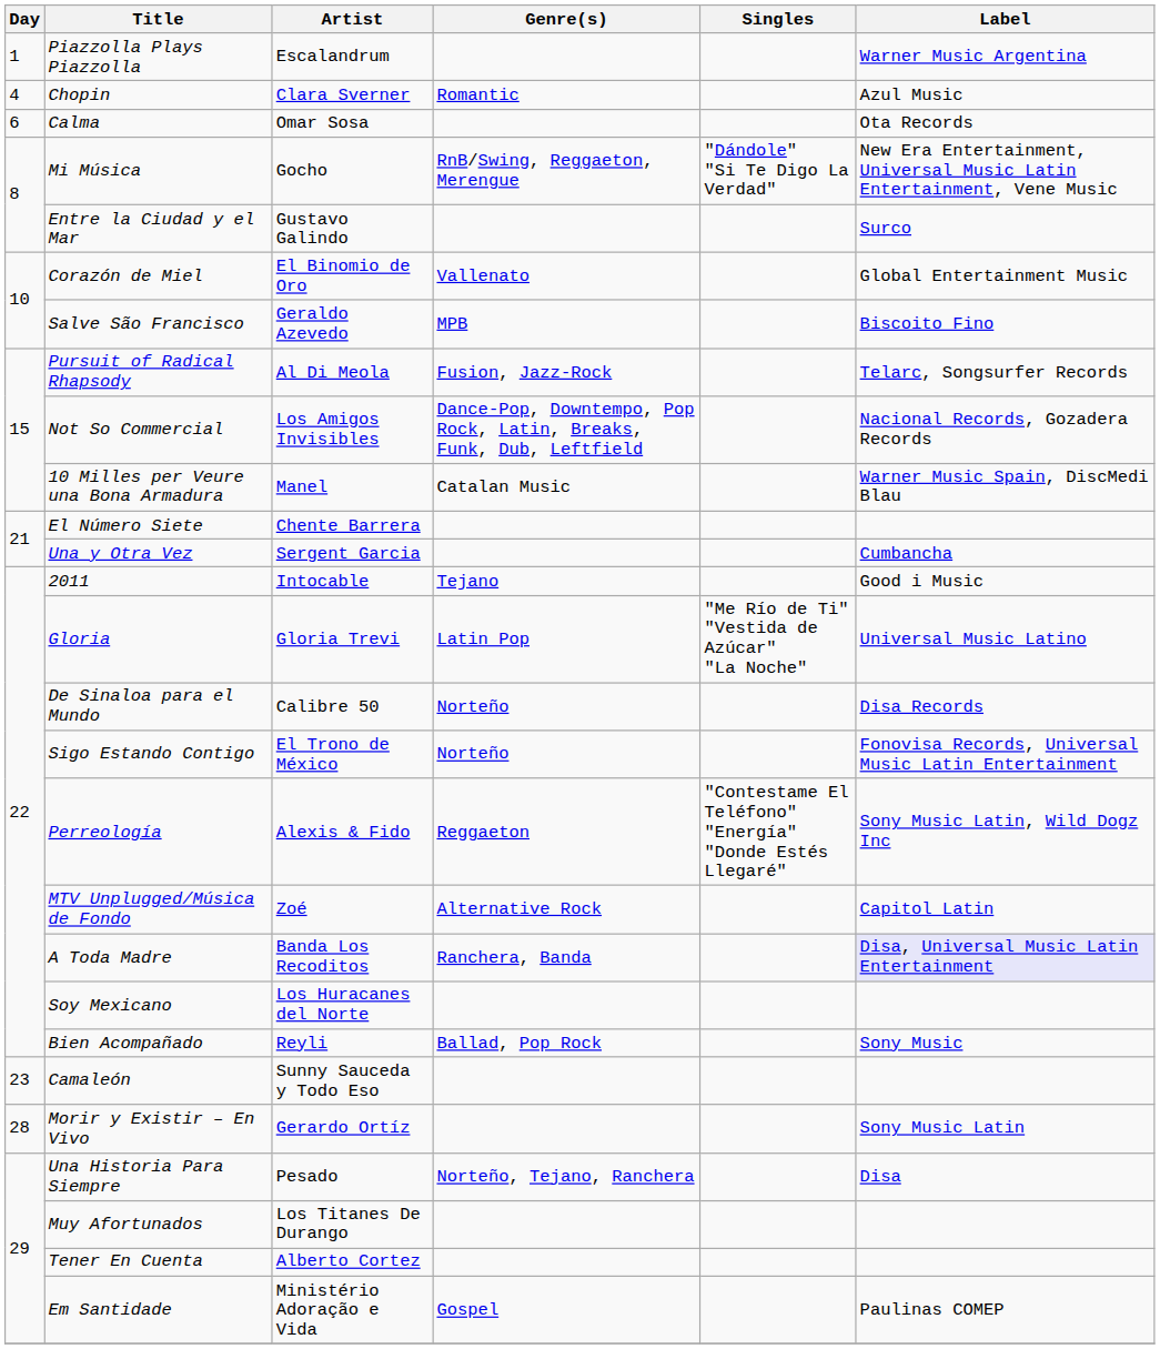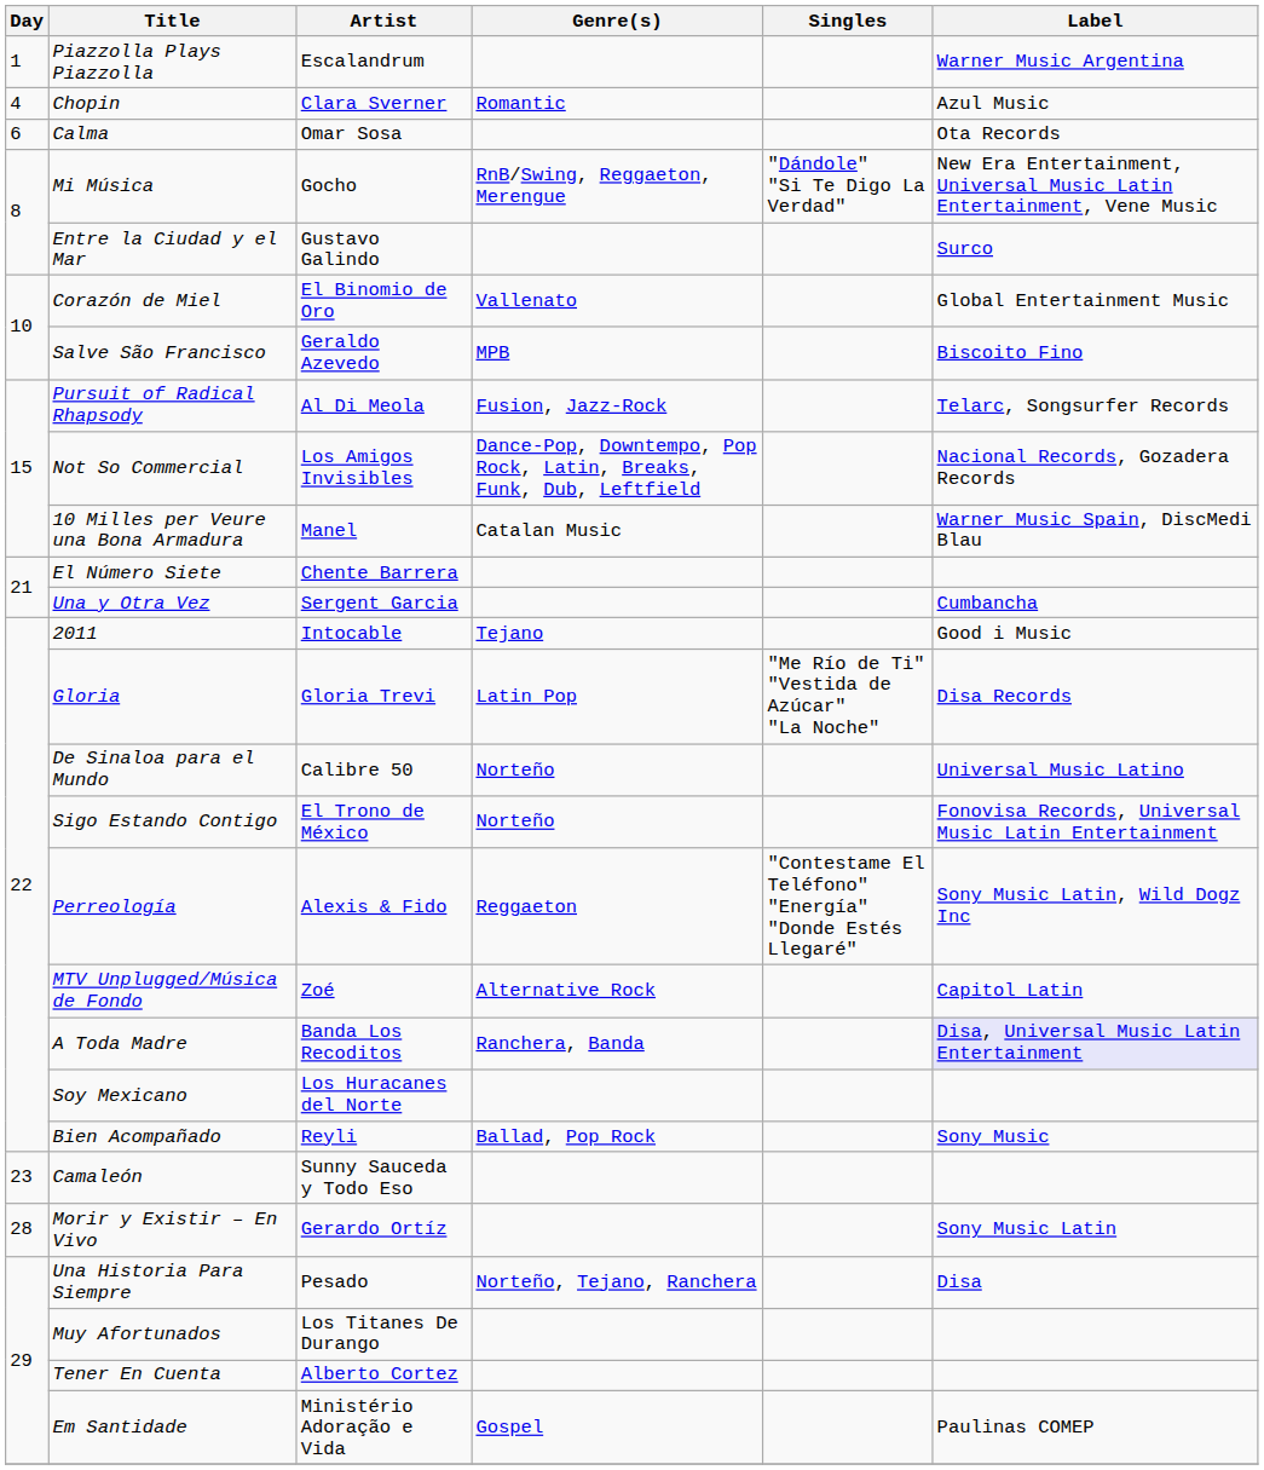 <table class="wikitable sortable" style="text-align: left;">
 <tr>
 <th>Day</th>
 <th>Title</th>
 <th>Artist</th>
 <th>Genre(s)</th>
 <th>Singles</th>
 <th>Label</th>
 </tr>
 <tr>
 <td>1</td>
 <td><em>Piazzolla Plays Piazzolla</em></td>
 <td>Escalandrum</td>
 <td></td>
 <td></td>
 <td><a href='#'>Warner Music Argentina</a></td>
 </tr>
 <tr>
 <td>4</td>
 <td><em>Chopin</em></td>
 <td><a href='#'>Clara Sverner</a></td>
 <td><a href='#'>Romantic</a></td>
 <td></td>
 <td>Azul Music</td>
 </tr>
 <tr>
 <td>6</td>
 <td><em>Calma</em></td>
 <td>Omar Sosa</td>
 <td></td>
 <td></td>
 <td>Ota Records</td>
 </tr>
 <tr>
 <td rowspan="2">8</td>
 <td><em>Mi Música</em></td>
 <td>Gocho</td>
 <td><a href='#'>RnB</a>/<a href='#'>Swing</a>, <a href='#'>Reggaeton</a>, <a href='#'>Merengue</a></td>
 <td>"<a href='#'>Dándole</a>"<br>"Si Te Digo La Verdad"</td>
 <td>New Era Entertainment, <a href='#'>Universal Music Latin Entertainment</a>, Vene Music</td>
 </tr>
 <tr>
 <td><em>Entre la Ciudad y el Mar</em></td>
 <td>Gustavo Galindo</td>
 <td></td>
 <td></td>
 <td><a href='#'>Surco</a></td>
 </tr>
 <tr>
 <td rowspan="2">10</td>
 <td><em>Corazón de Miel</em></td>
 <td><a href='#'>El Binomio de Oro</a></td>
 <td><a href='#'>Vallenato</a></td>
 <td></td>
 <td>Global Entertainment Music</td>
 </tr>
 <tr>
 <td><em>Salve São Francisco</em></td>
 <td><a href='#'>Geraldo Azevedo</a></td>
 <td><a href='#'>MPB</a></td>
 <td></td>
 <td><a href='#'>Biscoito Fino</a></td>
 </tr>
 <tr>
 <td rowspan="3">15</td>
 <td><em><a href='#'>Pursuit of Radical Rhapsody</a></em></td>
 <td><a href='#'>Al Di Meola</a></td>
 <td><a href='#'>Fusion</a>, <a href='#'>Jazz-Rock</a></td>
 <td></td>
 <td><a href='#'>Telarc</a>, Songsurfer Records</td>
 </tr>
 <tr>
 <td><em>Not So Commercial</em></td>
 <td><a href='#'>Los Amigos Invisibles</a></td>
 <td><a href='#'>Dance-Pop</a>, <a href='#'>Downtempo</a>, <a href='#'>Pop Rock</a>, <a href='#'>Latin</a>, <a href='#'>Breaks</a>, <a href='#'>Funk</a>, <a href='#'>Dub</a>, <a href='#'>Leftfield</a></td>
 <td></td>
 <td><a href='#'>Nacional Records</a>, Gozadera Records</td>
 </tr>
 <tr>
 <td><em>10 Milles per Veure una Bona Armadura</em></td>
 <td><a href='#'>Manel</a></td>
 <td>Catalan Music</td>
 <td></td>
 <td><a href='#'>Warner Music Spain</a>, DiscMedi Blau</td>
 </tr>
 <tr>
 <td rowspan="2">21</td>
 <td><em> El Número Siete</em></td>
 <td><a href='#'>Chente Barrera</a></td>
 <td></td>
 <td></td>
 <td></td>
 </tr>
 <tr>
 <td><em> <a href='#'>Una y Otra Vez</a></em></td>
 <td><a href='#'>Sergent Garcia</a></td>
 <td></td>
 <td></td>
 <td><a href='#'>Cumbancha</a></td>
 </tr>
 <tr>
 <td rowspan="9">22</td>
 <td><em>2011</em></td>
 <td><a href='#'>Intocable</a></td>
 <td><a href='#'>Tejano</a></td>
 <td></td>
 <td>Good i Music</td>
 </tr>
 <tr>
 <td><em><a href='#'>Gloria</a></em></td>
 <td><a href='#'>Gloria Trevi</a></td>
 <td><a href='#'>Latin Pop</a></td>
 <td>"Me Río de Ti"<br>"Vestida de Azúcar"<br>"La Noche"</td>
-<td><a href='#'>Universal Music Latino</a></td>
+<td><a href='#'>Disa Records</a></td>
 </tr>
 <tr>
 <td><em>De Sinaloa para el Mundo</em></td>
 <td>Calibre 50</td>
 <td><a href='#'>Norteño</a></td>
 <td></td>
-<td><a href='#'>Disa Records</a></td>
+<td><a href='#'>Universal Music Latino</a></td>
 </tr>
 <tr>
 <td><em>Sigo Estando Contigo</em></td>
 <td><a href='#'>El Trono de México</a></td>
 <td><a href='#'>Norteño</a></td>
 <td></td>
 <td><a href='#'>Fonovisa Records</a>, <a href='#'>Universal Music Latin Entertainment</a></td>
 </tr>
 <tr>
 <td><em><a href='#'>Perreología</a></em></td>
 <td><a href='#'>Alexis & Fido</a></td>
 <td><a href='#'>Reggaeton</a></td>
 <td>"Contestame El Teléfono"<br>"Energía"<br>"Donde Estés Llegaré"</td>
 <td><a href='#'>Sony Music Latin</a>, <a href='#'>Wild Dogz Inc</a></td>
 </tr>
 <tr>
 <td><em><a href='#'>MTV Unplugged/Música de Fondo</a></em></td>
 <td><a href='#'>Zoé</a></td>
 <td><a href='#'>Alternative Rock</a></td>
 <td></td>
 <td><a href='#'>Capitol Latin</a></td>
 </tr>
 <tr>
 <td><em>A Toda Madre</em></td>
 <td><a href='#'>Banda Los Recoditos</a></td>
 <td><a href='#'>Ranchera</a>, <a href='#'>Banda</a></td>
 <td></td>
 <td style="background: lavender;"><a href='#'>Disa</a>, <a href='#'>Universal Music Latin Entertainment</a></td>
 </tr>
 <tr>
 <td><em>Soy Mexicano</em></td>
 <td><a href='#'>Los Huracanes del Norte</a></td>
 <td></td>
 <td></td>
 <td></td>
 </tr>
 <tr>
 <td><em>Bien Acompañado</em></td>
 <td><a href='#'>Reyli</a></td>
 <td><a href='#'>Ballad</a>, <a href='#'>Pop Rock</a></td>
 <td></td>
 <td><a href='#'>Sony Music</a></td>
 </tr>
 <tr>
 <td>23</td>
 <td><em>Camaleón</em></td>
 <td>Sunny Sauceda y Todo Eso</td>
 <td></td>
 <td></td>
 <td></td>
 </tr>
 <tr>
 <td>28</td>
 <td><em>Morir y Existir – En Vivo</em></td>
 <td><a href='#'>Gerardo Ortíz</a></td>
 <td></td>
 <td></td>
 <td><a href='#'>Sony Music Latin</a></td>
 </tr>
 <tr>
 <td rowspan="4">29</td>
 <td><em>Una Historia Para Siempre</em></td>
 <td>Pesado</td>
 <td><a href='#'>Norteño</a>, <a href='#'>Tejano</a>, <a href='#'>Ranchera</a></td>
 <td></td>
 <td><a href='#'>Disa</a></td>
 </tr>
 <tr>
 <td><em>Muy Afortunados</em></td>
 <td>Los Titanes De Durango</td>
 <td></td>
 <td></td>
 <td></td>
 </tr>
 <tr>
 <td><em>Tener En Cuenta</em></td>
 <td><a href='#'>Alberto Cortez</a></td>
 <td></td>
 <td></td>
 <td></td>
 </tr>
 <tr>
 <td><em>Em Santidade</em></td>
 <td>Ministério Adoração e Vida</td>
 <td><a href='#'>Gospel</a></td>
 <td></td>
 <td>Paulinas COMEP</td>
 </tr>
 <tr>
 </tr>
 </table>
